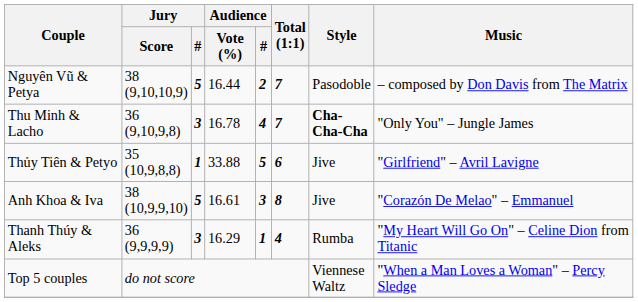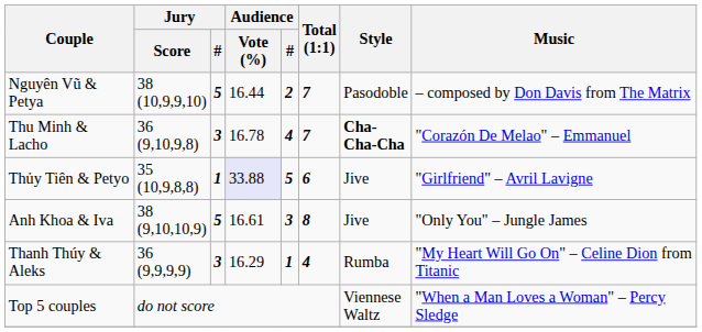 <table class="wikitable" style="width:80%;">
 <tr>
 <th rowspan=2 style="width:20%;">Couple</th>
 <th colspan=2 style="width:10%;">Jury</th>
 <th colspan=2 style="width:10%;">Audience</th>
 <th rowspan=2 style="width:5%;">Total<br> (1:1)</th>
 <th rowspan=2 style="width:10%;">Style</th>
 <th rowspan=2 style="width:45%;">Music</th>
 </tr>
 <tr>
 <th>Score</th>
 <th>#</th>
 <th>Vote (%)</th>
 <th>#</th>
 </tr>
 <tr>
 <td>Nguyên Vũ & Petya</td>
-<td>38<br> (9,10,10,9)</td>
+<td>38<br> (10,9,9,10)</td>
 <td><strong><em>5</em></strong></td>
 <td>16.44</td>
 <td><strong><em>2</em></strong></td>
 <td><strong><em>7</em></strong></td>
 <td>Pasodoble</td>
 <td> – composed by <a href='#'>Don Davis</a> from <a href='#'>The Matrix</a></td>
 </tr>
 <tr>
 <td>Thu Minh & Lacho</td>
 <td>36<br> (9,10,9,8)</td>
 <td><strong><em>3</em></strong></td>
 <td>16.78</td>
 <td><strong><em>4</em></strong></td>
 <td><strong><em>7</em></strong></td>
 <td><strong>Cha-Cha-Cha</strong></td>
-<td>"Only You" – Jungle James</td>
+<td>"<a href='#'>Corazón De Melao</a>" – <a href='#'>Emmanuel</a></td>
 </tr>
 <tr>
 <td>Thủy Tiên & Petyo</td>
 <td>35<br> (10,9,8,8)</td>
 <td><strong><em>1</em></strong></td>
-<td>33.88</td>
+<td style="background: lavender;">33.88</td>
 <td><strong><em>5</em></strong></td>
 <td><strong><em>6</em></strong></td>
 <td>Jive</td>
 <td>"<a href='#'>Girlfriend</a>" – <a href='#'>Avril Lavigne</a></td>
 </tr>
 <tr>
 <td>Anh Khoa & Iva</td>
-<td>38<br> (10,9,9,10)</td>
+<td>38<br> (9,10,10,9)</td>
 <td><strong><em>5</em></strong></td>
 <td>16.61</td>
 <td><strong><em>3</em></strong></td>
 <td><strong><em>8</em></strong></td>
 <td>Jive</td>
-<td>"<a href='#'>Corazón De Melao</a>" – <a href='#'>Emmanuel</a></td>
+<td>"Only You" – Jungle James</td>
 </tr>
 <tr>
 <td>Thanh Thúy & Aleks</td>
 <td>36<br> (9,9,9,9)</td>
 <td><strong><em>3</em></strong></td>
 <td>16.29</td>
 <td><strong><em>1</em></strong></td>
 <td><strong><em>4</em></strong></td>
 <td>Rumba</td>
 <td>"<a href='#'>My Heart Will Go On</a>" – <a href='#'>Celine Dion</a> from <a href='#'>Titanic</a></td>
 </tr>
 <tr>
 <td>Top 5 couples</td>
 <td colspan=5><em>do not score</em></td>
 <td>Viennese Waltz</td>
 <td>"<a href='#'>When a Man Loves a Woman</a>" – <a href='#'>Percy Sledge</a></td>
 </tr>
 <tr>
 </tr>
 </table>
